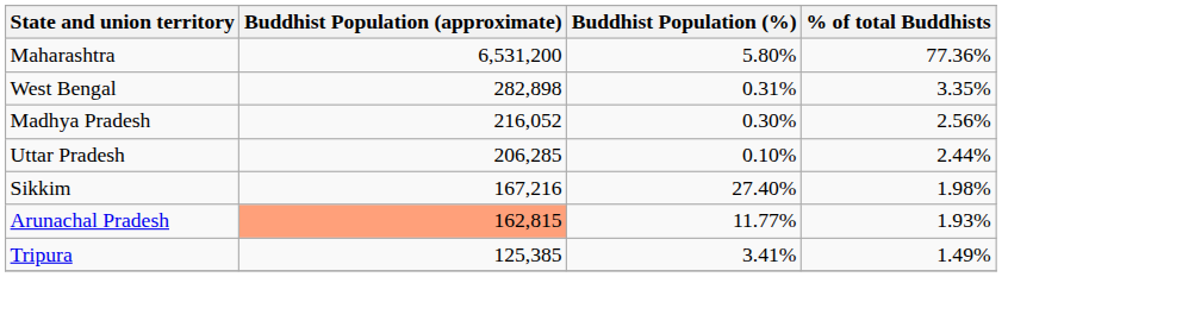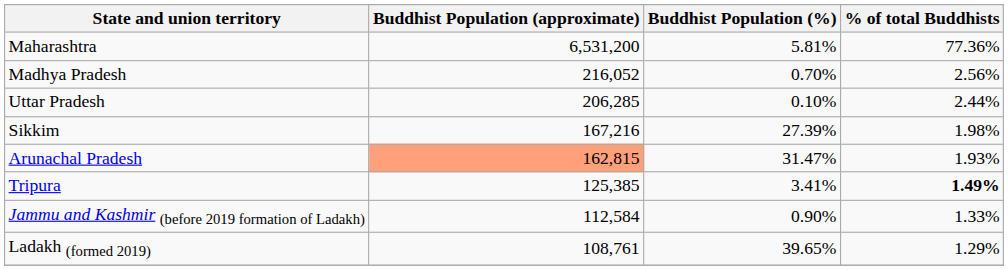 <table class="wikitable sortable" style="text-align:right">
 <tr>
 </tr>
 <tr>
 <th>State and union territory</th>
 <th>Buddhist Population (approximate)</th>
 <th>Buddhist Population (%)</th>
 <th>% of total Buddhists</th>
 </tr>
 <tr>
 <td align=left>Maharashtra</td>
 <td>6,531,200</td>
-<td>5.80%</td>
+<td>5.81%</td>
 <td>77.36%</td>
-</tr>
-<tr>
-<td align=left>West Bengal</td>
-<td>282,898</td>
-<td>0.31%</td>
-<td>3.35%</td>
 </tr>
 <tr>
 <td align=left>Madhya Pradesh</td>
 <td>216,052</td>
-<td>0.30%</td>
+<td>0.70%</td>
 <td>2.56%</td>
 </tr>
 <tr>
 <td align=left>Uttar Pradesh</td>
 <td>206,285</td>
 <td>0.10%</td>
 <td>2.44%</td>
 </tr>
 <tr>
 <td align=left>Sikkim</td>
 <td>167,216</td>
-<td>27.40%</td>
+<td>27.39%</td>
 <td>1.98%</td>
 </tr>
 <tr>
 <td align=left><a href='#'>Arunachal Pradesh</a></td>
 <td style="background: lightsalmon;">162,815</td>
-<td>11.77%</td>
+<td>31.47%</td>
 <td>1.93%</td>
 </tr>
 <tr>
 <td align=left><a href='#'>Tripura</a></td>
 <td>125,385</td>
 <td>3.41%</td>
-<td>1.49%</td>
+<td><strong>1.49%</strong></td>
+</tr>
+<tr>
+<td align=left><em><a href='#'>Jammu and Kashmir</a></em> <sub>(before 2019 formation of Ladakh)</sub></td>
+<td>112,584</td>
+<td>0.90%</td>
+<td>1.33%</td>
+</tr>
+<tr>
+<td align=left>Ladakh <sub>(formed 2019)</sub></td>
+<td>108,761</td>
+<td>39.65%</td>
+<td>1.29%</td>
 </tr>
 <tr>
 </tr>
 </table>
